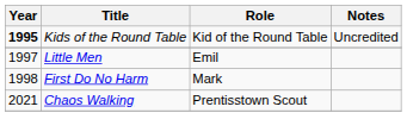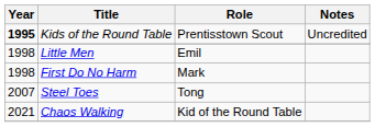 <table class="wikitable sortable">
 <tr>
 <th>Year</th>
 <th>Title</th>
 <th>Role</th>
 <th>Notes</th>
 </tr>
 <tr>
 <td><strong>1995</strong></td>
 <td><em>Kids of the Round Table</em></td>
-<td>Kid of the Round Table</td>
+<td>Prentisstown Scout</td>
 <td>Uncredited</td>
 </tr>
 <tr>
 </tr>
 <tr>
-<td>1997</td>
+<td>1998</td>
 <td><em><a href='#'>Little Men</a></em></td>
 <td>Emil</td>
 <td></td>
 </tr>
 <tr>
 <td>1998</td>
 <td><em><a href='#'>First Do No Harm</a></em></td>
 <td>Mark</td>
 <td></td>
 </tr>
 <tr>
+<td>2007</td>
+<td><em><a href='#'>Steel Toes</a></em></td>
+<td>Tong</td>
+<td></td>
+</tr>
+<tr>
 <td>2021</td>
 <td><em><a href='#'>Chaos Walking</a></em></td>
-<td>Prentisstown Scout</td>
+<td>Kid of the Round Table</td>
 <td></td>
 </tr>
 <tr>
 </tr>
 </table>
